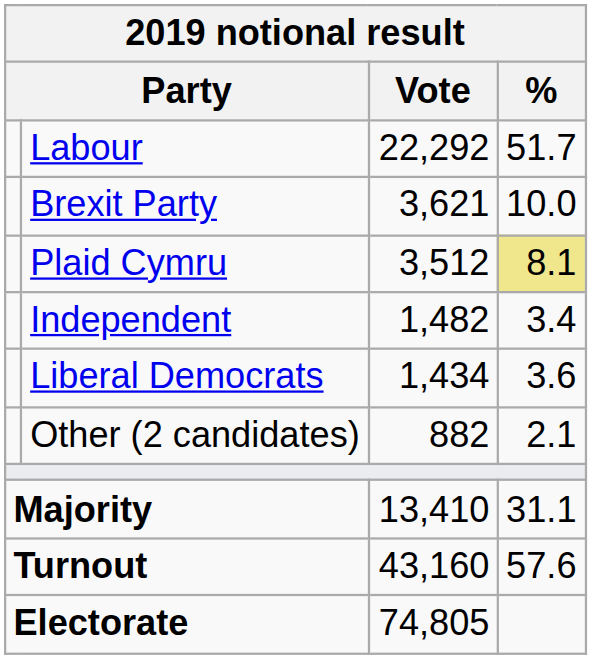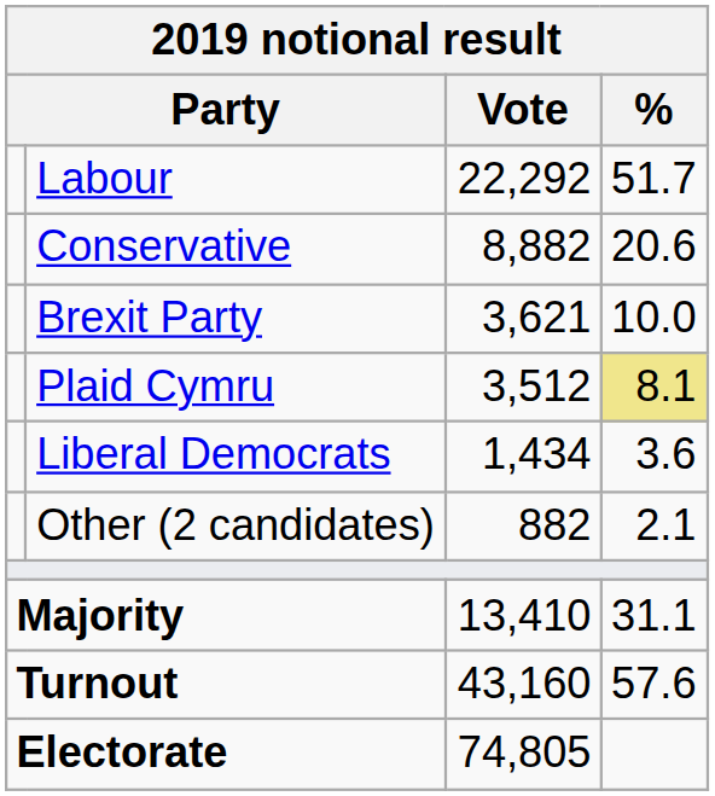 <table class="wikitable">
 <tr>
 <th colspan="4">2019 notional result  </th>
 </tr>
 <tr>
 <th colspan="2" bgcolor="#DDDDFF" width="130px">Party</th>
 <th bgcolor="#DDDDFF" width="50px">Vote</th>
 <th bgcolor="#DDDDFF" width="30px">%</th>
 </tr>
 <tr>
 <td></td>
 <td><a href='#'>Labour</a></td>
 <td align="right">22,292</td>
 <td align="right">51.7</td>
 </tr>
 <tr>
 <td></td>
+<td><a href='#'>Conservative</a></td>
+<td align="right">8,882</td>
+<td align="right">20.6</td>
+</tr>
+<tr>
+<td></td>
 <td><a href='#'>Brexit Party</a></td>
 <td align="right">3,621</td>
 <td align="right">10.0</td>
 </tr>
 <tr>
 <td></td>
 <td><a href='#'>Plaid Cymru</a></td>
 <td align="right">3,512</td>
 <td align="right" style="background: khaki;">8.1</td>
-</tr>
-<tr>
-<td></td>
-<td><a href='#'>Independent</a></td>
-<td align="right">1,482</td>
-<td align="right">3.4</td>
 </tr>
 <tr>
 <td></td>
 <td><a href='#'>Liberal Democrats</a></td>
 <td align="right">1,434</td>
 <td align="right">3.6</td>
 </tr>
 <tr>
 <td></td>
 <td>Other (2 candidates)</td>
 <td align="right">882</td>
 <td align="right">2.1</td>
 </tr>
 <tr>
 <td colspan="4" bgcolor="#EAECF0"></td>
 </tr>
 <tr>
 <td colspan="2"><strong>Majority</strong></td>
 <td align="right">13,410</td>
 <td align="right">31.1</td>
 </tr>
 <tr>
 <td colspan="2"><strong>Turnout</strong></td>
 <td align="right">43,160</td>
 <td align="right">57.6</td>
 </tr>
 <tr>
 <td colspan="2"><strong>Electorate</strong></td>
 <td align="right">74,805</td>
 </tr>
 </table>
